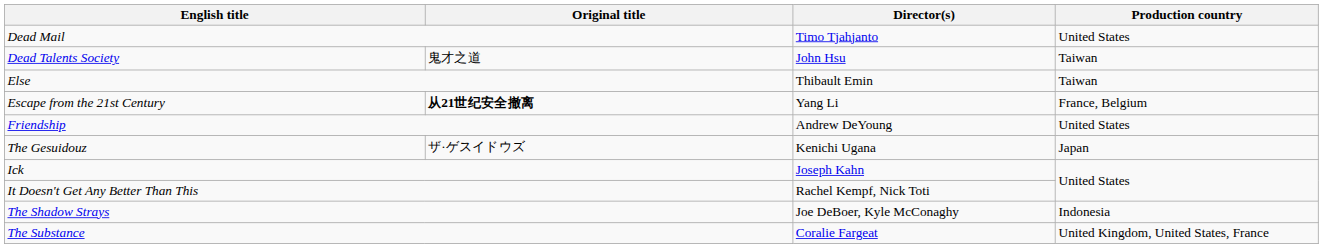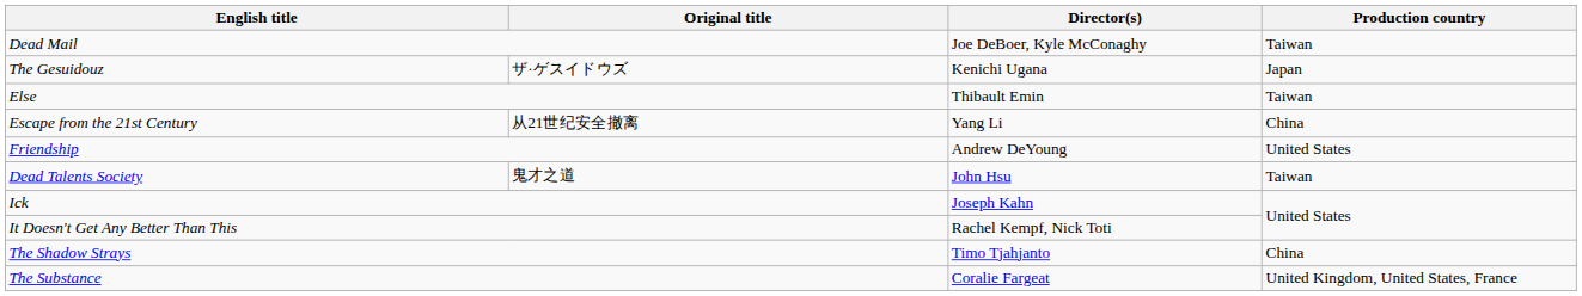 <table class="sortable wikitable" width="100%" cellpadding="5">
 <tr>
 <th scope="col" width="32%">English title</th>
 <th scope="col" width="28%">Original title</th>
 <th scope="col" width="20%">Director(s)</th>
 <th scope="col" width="20%">Production country</th>
 </tr>
 <tr>
 <td colspan=2><em>Dead Mail</em></td>
-<td><a href='#'>Timo Tjahjanto</a></td>
-<td>United States</td>
+<td>Joe DeBoer, Kyle McConaghy</td>
+<td>Taiwan</td>
 </tr>
 <tr>
-<td><em><a href='#'>Dead Talents Society</a></em></td>
-<td>鬼才之道</td>
-<td><a href='#'>John Hsu</a></td>
-<td>Taiwan</td>
+<td><em>The Gesuidouz</em></td>
+<td>ザ·ゲスイドウズ</td>
+<td>Kenichi Ugana</td>
+<td>Japan</td>
 </tr>
 <tr>
 <td colspan=2><em>Else</em></td>
 <td>Thibault Emin</td>
 <td>Taiwan</td>
 </tr>
 <tr>
 <td><em>Escape from the 21st Century</em></td>
-<td><strong>从21世纪安全撤离</strong></td>
+<td>从21世纪安全撤离</td>
 <td>Yang Li</td>
-<td>France, Belgium</td>
+<td>China</td>
 </tr>
 <tr>
 <td colspan=2><em><a href='#'>Friendship</a></em></td>
 <td>Andrew DeYoung</td>
 <td>United States</td>
 </tr>
 <tr>
-<td><em>The Gesuidouz</em></td>
-<td>ザ·ゲスイドウズ</td>
-<td>Kenichi Ugana</td>
-<td>Japan</td>
+<td><em><a href='#'>Dead Talents Society</a></em></td>
+<td>鬼才之道</td>
+<td><a href='#'>John Hsu</a></td>
+<td>Taiwan</td>
 </tr>
 <tr>
 <td colspan=2><em>Ick</em></td>
 <td><a href='#'>Joseph Kahn</a></td>
 <td rowspan="2">United States</td>
 </tr>
 <tr>
 <td colspan=2><em>It Doesn't Get Any Better Than This</em></td>
 <td>Rachel Kempf, Nick Toti</td>
 </tr>
 <tr>
 <td colspan=2><em><a href='#'>The Shadow Strays</a></em></td>
-<td>Joe DeBoer, Kyle McConaghy</td>
-<td>Indonesia</td>
+<td><a href='#'>Timo Tjahjanto</a></td>
+<td>China</td>
 </tr>
 <tr>
 <td colspan=2><em><a href='#'>The Substance</a></em></td>
 <td><a href='#'>Coralie Fargeat</a></td>
 <td>United Kingdom, United States, France</td>
 </tr>
 </table>
